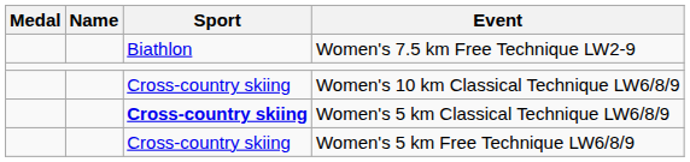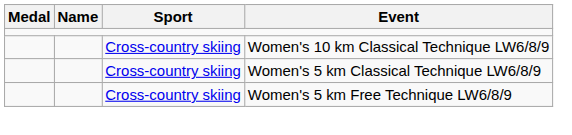 <table class="wikitable sortable" style="font-size:90%">
 <tr>
 <th>Medal</th>
 <th>Name</th>
 <th>Sport</th>
 <th>Event</th>
-</tr>
-<tr>
-<td></td>
-<td></td>
-<td><a href='#'>Biathlon</a></td>
-<td>Women's 7.5 km Free Technique LW2-9</td>
 </tr>
 <tr>
 <td colspan=4></td>
 </tr>
 <tr>
 <td></td>
 <td></td>
 <td><a href='#'>Cross-country skiing</a></td>
 <td>Women's 10 km Classical Technique LW6/8/9</td>
 </tr>
 <tr>
 <td></td>
 <td></td>
-<td><strong><a href='#'>Cross-country skiing</a></strong></td>
+<td><a href='#'>Cross-country skiing</a></td>
 <td>Women's 5 km Classical Technique LW6/8/9</td>
 </tr>
 <tr>
 <td></td>
 <td></td>
 <td><a href='#'>Cross-country skiing</a></td>
 <td>Women's 5 km Free Technique LW6/8/9</td>
 </tr>
 </table>
